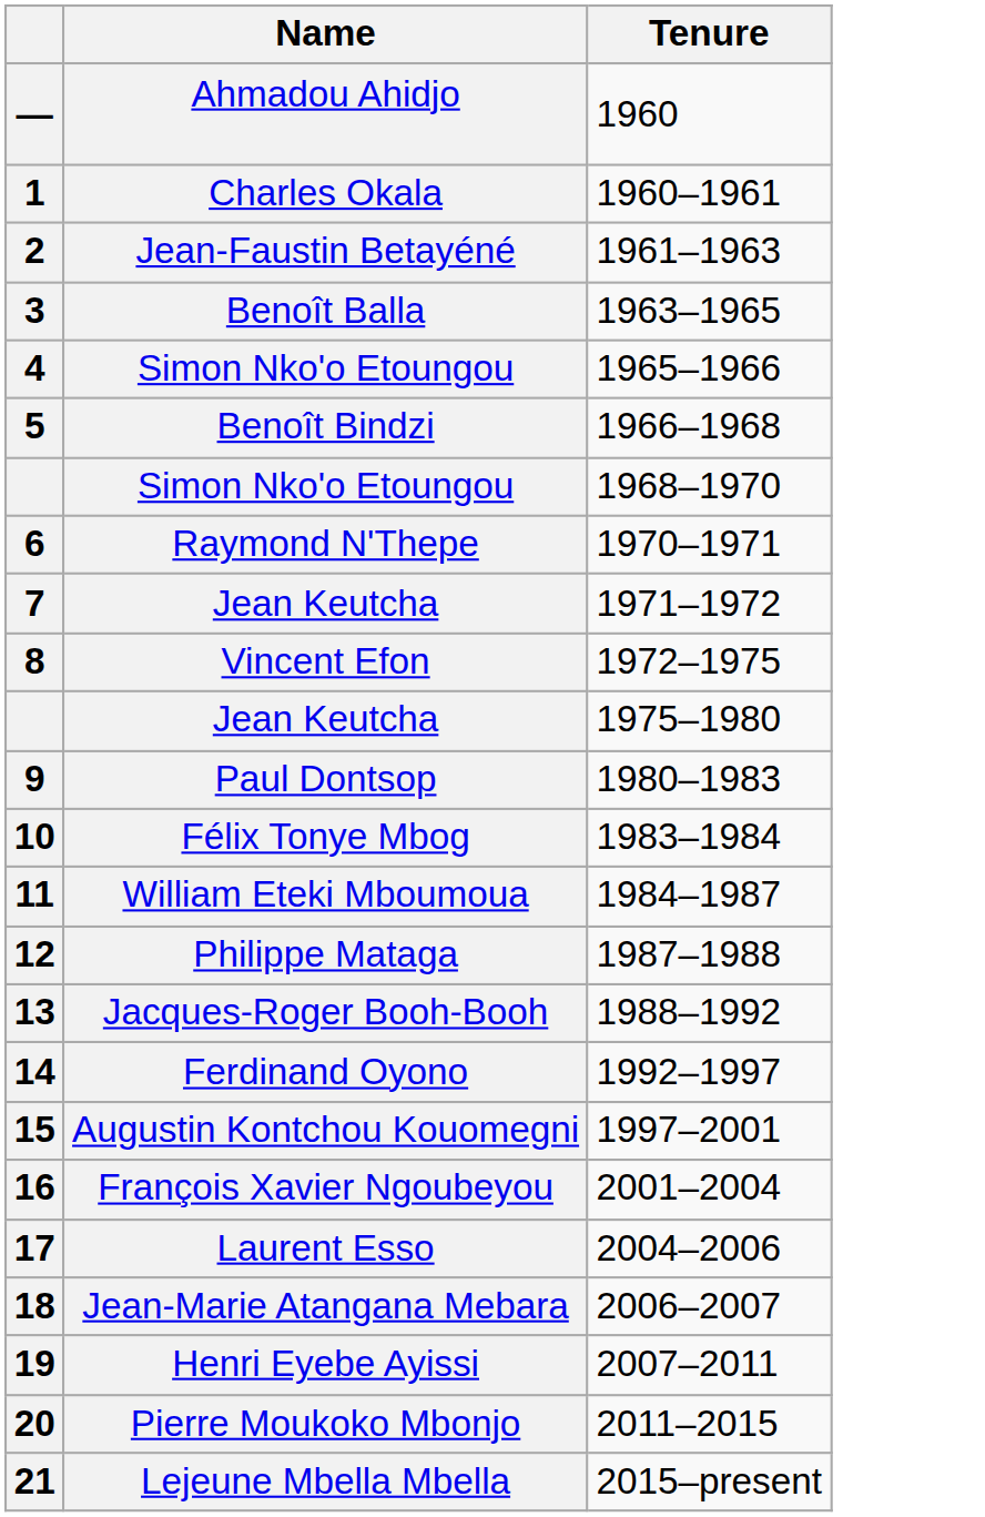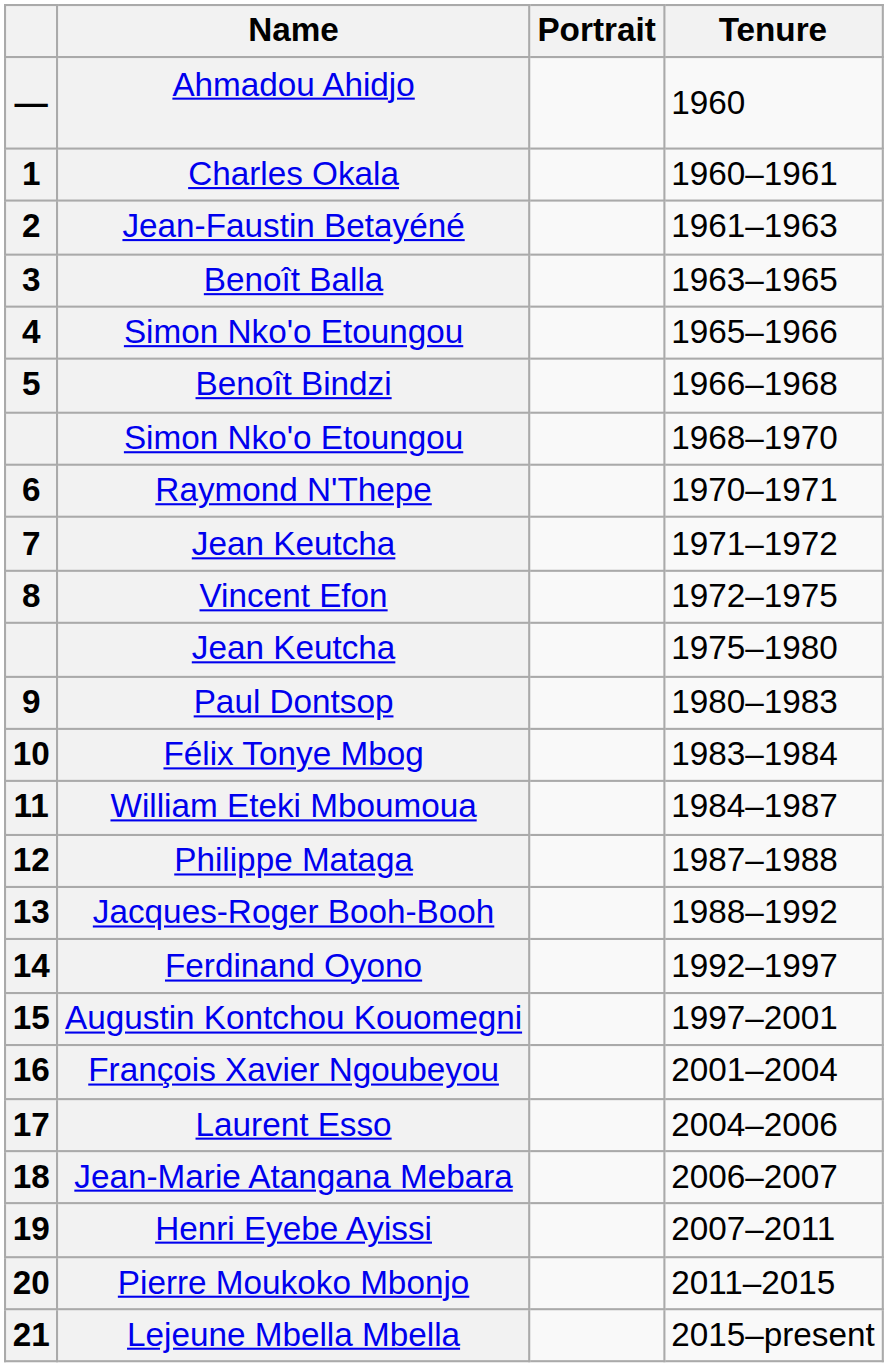 <table class="wikitable">
 <tr>
 <th></th>
 <th>Name<br></th>
+<th>Portrait</th>
 <th>Tenure</th>
 </tr>
 <tr>
 <th>—</th>
 <th align="center" scope="row" style="font-weight:normal;"><a href='#'>Ahmadou Ahidjo</a><br><br></th>
+<td></td>
 <td>1960</td>
 </tr>
 <tr>
 <th>1</th>
 <th align="center" scope="row" style="font-weight:normal;"><a href='#'>Charles Okala</a><br></th>
+<td></td>
 <td>1960–1961</td>
 </tr>
 <tr>
 <th>2</th>
 <th align="center" scope="row" style="font-weight:normal;"><a href='#'>Jean-Faustin Betayéné</a><br></th>
+<td></td>
 <td>1961–1963</td>
 </tr>
 <tr>
 <th>3</th>
 <th align="center" scope="row" style="font-weight:normal;"><a href='#'>Benoît Balla</a><br></th>
+<td></td>
 <td>1963–1965</td>
 </tr>
 <tr>
 <th>4</th>
 <th align="center" scope="row" style="font-weight:normal;"><a href='#'>Simon Nko'o Etoungou</a><br></th>
+<td></td>
 <td>1965–1966</td>
 </tr>
 <tr>
 <th>5</th>
 <th align="center" scope="row" style="font-weight:normal;"><a href='#'>Benoît Bindzi</a><br></th>
+<td></td>
 <td>1966–1968</td>
 </tr>
 <tr>
 <th></th>
 <th align="center" scope="row" style="font-weight:normal;"><a href='#'>Simon Nko'o Etoungou</a><br></th>
+<td></td>
 <td>1968–1970</td>
 </tr>
 <tr>
 <th>6</th>
 <th align="center" scope="row" style="font-weight:normal;"><a href='#'>Raymond N'Thepe</a><br></th>
+<td></td>
 <td>1970–1971</td>
 </tr>
 <tr>
 <th>7</th>
 <th align="center" scope="row" style="font-weight:normal;"><a href='#'>Jean Keutcha</a><br></th>
+<td></td>
 <td>1971–1972</td>
 </tr>
 <tr>
 <th>8</th>
 <th align="center" scope="row" style="font-weight:normal;"><a href='#'>Vincent Efon</a><br></th>
+<td></td>
 <td>1972–1975</td>
 </tr>
 <tr>
 <th></th>
 <th align="center" scope="row" style="font-weight:normal;"><a href='#'>Jean Keutcha</a><br></th>
+<td></td>
 <td>1975–1980</td>
 </tr>
 <tr>
 <th>9</th>
 <th align="center" scope="row" style="font-weight:normal;"><a href='#'>Paul Dontsop</a><br></th>
+<td></td>
 <td>1980–1983</td>
 </tr>
 <tr>
 <th>10</th>
 <th align="center" scope="row" style="font-weight:normal;"><a href='#'>Félix Tonye Mbog</a><br></th>
+<td></td>
 <td>1983–1984</td>
 </tr>
 <tr>
 <th>11</th>
 <th align="center" scope="row" style="font-weight:normal;"><a href='#'>William Eteki Mboumoua</a><br></th>
+<td></td>
 <td>1984–1987</td>
 </tr>
 <tr>
 <th>12</th>
 <th align="center" scope="row" style="font-weight:normal;"><a href='#'>Philippe Mataga</a><br></th>
+<td></td>
 <td>1987–1988</td>
 </tr>
 <tr>
 <th>13</th>
 <th align="center" scope="row" style="font-weight:normal;"><a href='#'>Jacques-Roger Booh-Booh</a><br></th>
+<td></td>
 <td>1988–1992</td>
 </tr>
 <tr>
 <th>14</th>
 <th align="center" scope="row" style="font-weight:normal;"><a href='#'>Ferdinand Oyono</a><br></th>
+<td></td>
 <td>1992–1997</td>
 </tr>
 <tr>
 <th>15</th>
 <th align="center" scope="row" style="font-weight:normal;"><a href='#'>Augustin Kontchou Kouomegni</a><br></th>
+<td></td>
 <td>1997–2001</td>
 </tr>
 <tr>
 <th>16</th>
 <th align="center" scope="row" style="font-weight:normal;"><a href='#'>François Xavier Ngoubeyou</a><br></th>
+<td></td>
 <td>2001–2004</td>
 </tr>
 <tr>
 <th>17</th>
 <th align="center" scope="row" style="font-weight:normal;"><a href='#'>Laurent Esso</a><br></th>
+<td></td>
 <td>2004–2006</td>
 </tr>
 <tr>
 <th>18</th>
 <th align="center" scope="row" style="font-weight:normal;"><a href='#'>Jean-Marie Atangana Mebara</a><br></th>
+<td></td>
 <td>2006–2007</td>
 </tr>
 <tr>
 <th>19</th>
 <th align="center" scope="row" style="font-weight:normal;"><a href='#'>Henri Eyebe Ayissi</a><br></th>
+<td></td>
 <td>2007–2011</td>
 </tr>
 <tr>
 <th>20</th>
 <th align="center" scope="row" style="font-weight:normal;"><a href='#'>Pierre Moukoko Mbonjo</a><br></th>
+<td></td>
 <td>2011–2015</td>
 </tr>
 <tr>
 <th>21</th>
 <th align="center" scope="row" style="font-weight:normal;"><a href='#'>Lejeune Mbella Mbella</a><br></th>
+<td></td>
 <td>2015–present</td>
 </tr>
 </table>
